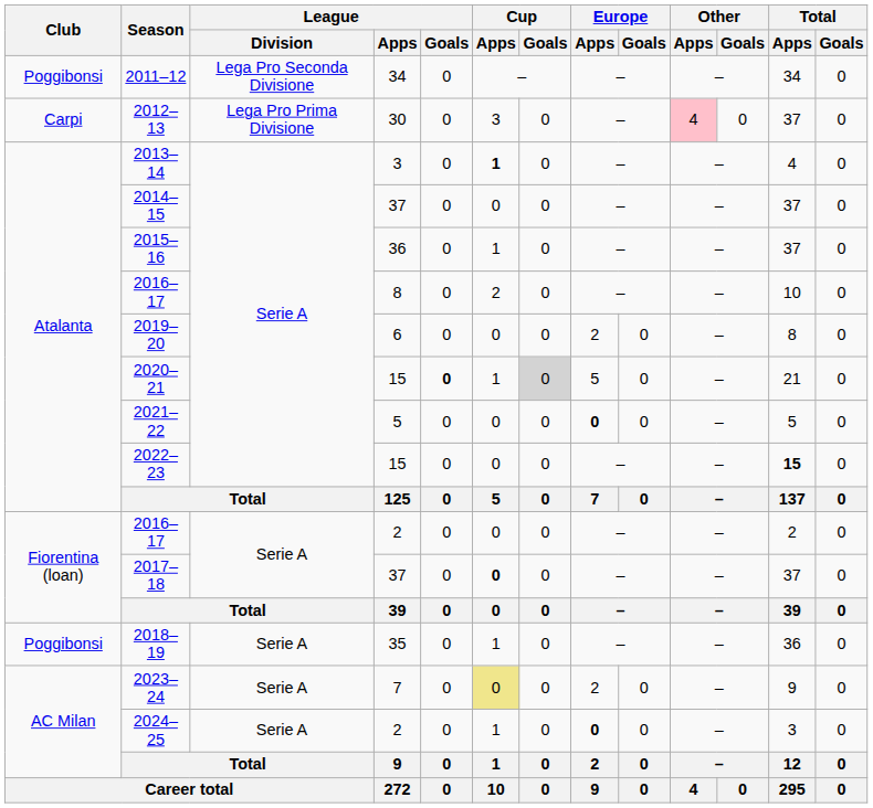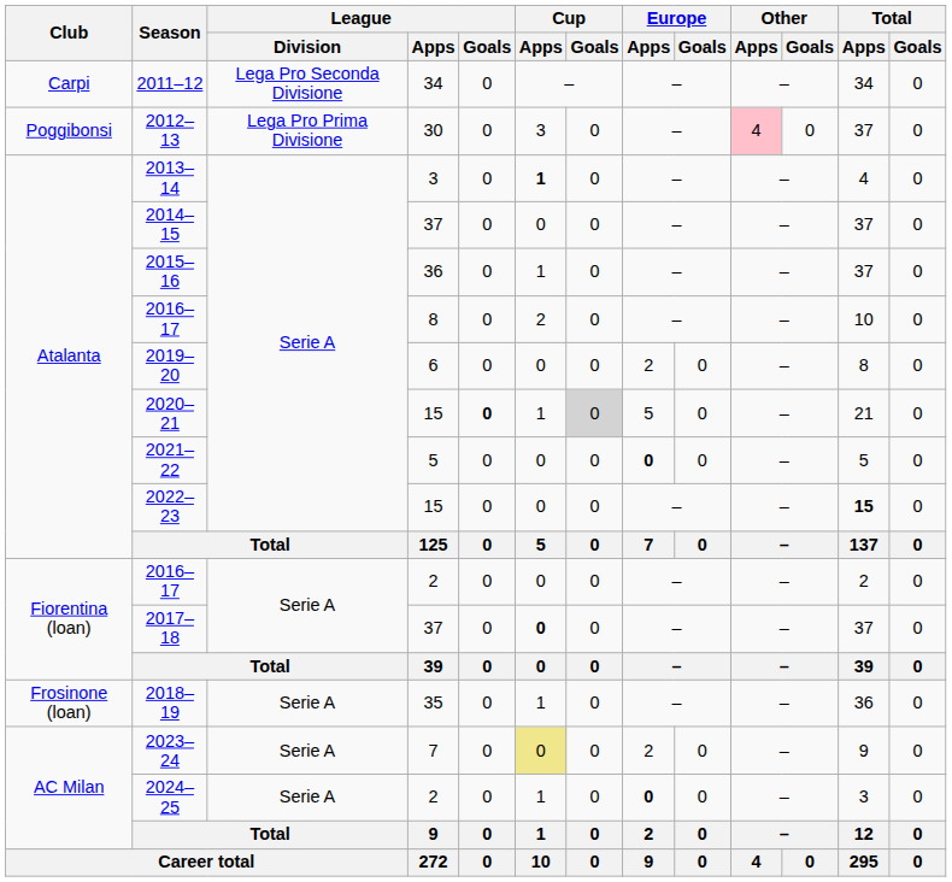 <table class="wikitable" style="text-align:center">
 <tr>
 <th rowspan="2">Club</th>
 <th rowspan="2">Season</th>
 <th colspan="3">League</th>
 <th colspan="2">Cup</th>
 <th colspan="2"><a href='#'>Europe</a></th>
 <th colspan="2">Other</th>
 <th colspan="2">Total</th>
 </tr>
 <tr>
 <th>Division</th>
 <th>Apps</th>
 <th>Goals</th>
 <th>Apps</th>
 <th>Goals</th>
 <th>Apps</th>
 <th>Goals</th>
 <th>Apps</th>
 <th>Goals</th>
 <th>Apps</th>
 <th>Goals</th>
 </tr>
 <tr>
-<td><a href='#'>Poggibonsi</a></td>
+<td><a href='#'>Carpi</a></td>
 <td><a href='#'>2011–12</a></td>
 <td><a href='#'>Lega Pro Seconda Divisione</a></td>
 <td>34</td>
 <td>0</td>
 <td colspan="2">–</td>
 <td colspan="2">–</td>
 <td colspan="2">–</td>
 <td>34</td>
 <td>0</td>
 </tr>
 <tr>
-<td><a href='#'>Carpi</a></td>
+<td><a href='#'>Poggibonsi</a></td>
 <td><a href='#'>2012–13</a></td>
 <td><a href='#'>Lega Pro Prima Divisione</a></td>
 <td>30</td>
 <td>0</td>
 <td>3</td>
 <td>0</td>
 <td colspan="2">–</td>
 <td style="background: pink;">4</td>
 <td>0</td>
 <td>37</td>
 <td>0</td>
 </tr>
 <tr>
 <td rowspan="9"><a href='#'>Atalanta</a></td>
 <td><a href='#'>2013–14</a></td>
 <td rowspan="8"><a href='#'>Serie A</a></td>
 <td>3</td>
 <td>0</td>
 <td><strong>1</strong></td>
 <td>0</td>
 <td colspan="2">–</td>
 <td colspan="2">–</td>
 <td>4</td>
 <td>0</td>
 </tr>
 <tr>
 <td><a href='#'>2014–15</a></td>
 <td>37</td>
 <td>0</td>
 <td>0</td>
 <td>0</td>
 <td colspan="2">–</td>
 <td colspan="2">–</td>
 <td>37</td>
 <td>0</td>
 </tr>
 <tr>
 <td><a href='#'>2015–16</a></td>
 <td>36</td>
 <td>0</td>
 <td>1</td>
 <td>0</td>
 <td colspan="2">–</td>
 <td colspan="2">–</td>
 <td>37</td>
 <td>0</td>
 </tr>
 <tr>
 <td><a href='#'>2016–17</a></td>
 <td>8</td>
 <td>0</td>
 <td>2</td>
 <td>0</td>
 <td colspan="2">–</td>
 <td colspan="2">–</td>
 <td>10</td>
 <td>0</td>
 </tr>
 <tr>
 <td><a href='#'>2019–20</a></td>
 <td>6</td>
 <td>0</td>
 <td>0</td>
 <td>0</td>
 <td>2</td>
 <td>0</td>
 <td colspan="2">–</td>
 <td>8</td>
 <td>0</td>
 </tr>
 <tr>
 <td><a href='#'>2020–21</a></td>
 <td>15</td>
 <td><strong>0</strong></td>
 <td>1</td>
 <td style="background: lightgrey;">0</td>
 <td>5</td>
 <td>0</td>
 <td colspan="2">–</td>
 <td>21</td>
 <td>0</td>
 </tr>
 <tr>
 <td><a href='#'>2021–22</a></td>
 <td>5</td>
 <td>0</td>
 <td>0</td>
 <td>0</td>
 <td><strong>0</strong></td>
 <td>0</td>
 <td colspan="2">–</td>
 <td>5</td>
 <td>0</td>
 </tr>
 <tr>
 <td><a href='#'>2022–23</a></td>
 <td>15</td>
 <td>0</td>
 <td>0</td>
 <td>0</td>
 <td colspan="2">–</td>
 <td colspan="2">–</td>
 <td><strong>15</strong></td>
 <td>0</td>
 </tr>
 <tr>
 <th colspan="2">Total</th>
 <th>125</th>
 <th>0</th>
 <th>5</th>
 <th>0</th>
 <th>7</th>
 <th>0</th>
 <th colspan="2">–</th>
 <th>137</th>
 <th>0</th>
 </tr>
 <tr>
 <td rowspan="3"><a href='#'>Fiorentina</a> (loan)</td>
 <td><a href='#'>2016–17</a></td>
 <td rowspan="2">Serie A</td>
 <td>2</td>
 <td>0</td>
 <td>0</td>
 <td>0</td>
 <td colspan="2">–</td>
 <td colspan="2">–</td>
 <td>2</td>
 <td>0</td>
 </tr>
 <tr>
 <td><a href='#'>2017–18</a></td>
 <td>37</td>
 <td>0</td>
 <td><strong>0</strong></td>
 <td>0</td>
 <td colspan="2">–</td>
 <td colspan="2">–</td>
 <td>37</td>
 <td>0</td>
 </tr>
 <tr>
 <th colspan="2">Total</th>
 <th>39</th>
 <th>0</th>
 <th>0</th>
 <th>0</th>
 <th colspan="2">–</th>
 <th colspan="2">–</th>
 <th>39</th>
 <th>0</th>
 </tr>
 <tr>
-<td><a href='#'>Poggibonsi</a></td>
+<td><a href='#'>Frosinone</a> (loan)</td>
 <td><a href='#'>2018–19</a></td>
 <td>Serie A</td>
 <td>35</td>
 <td>0</td>
 <td>1</td>
 <td>0</td>
 <td colspan="2">–</td>
 <td colspan="2">–</td>
 <td>36</td>
 <td>0</td>
 </tr>
 <tr>
 <td rowspan="3"><a href='#'>AC Milan</a></td>
 <td><a href='#'>2023–24</a></td>
 <td>Serie A</td>
 <td>7</td>
 <td>0</td>
 <td style="background: khaki;">0</td>
 <td>0</td>
 <td>2</td>
 <td>0</td>
 <td colspan="2">–</td>
 <td>9</td>
 <td>0</td>
 </tr>
 <tr>
 <td><a href='#'>2024–25</a></td>
 <td>Serie A</td>
 <td>2</td>
 <td>0</td>
 <td>1</td>
 <td>0</td>
 <td><strong>0</strong></td>
 <td>0</td>
 <td colspan="2">–</td>
 <td>3</td>
 <td>0</td>
 </tr>
 <tr>
 <th colspan="2">Total</th>
 <th>9</th>
 <th>0</th>
 <th>1</th>
 <th>0</th>
 <th>2</th>
 <th>0</th>
 <th colspan="2">–</th>
 <th>12</th>
 <th>0</th>
 </tr>
 <tr>
 <th colspan="3">Career total</th>
 <th>272</th>
 <th>0</th>
 <th>10</th>
 <th>0</th>
 <th>9</th>
 <th>0</th>
 <th>4</th>
 <th>0</th>
 <th>295</th>
 <th>0</th>
 </tr>
 </table>
